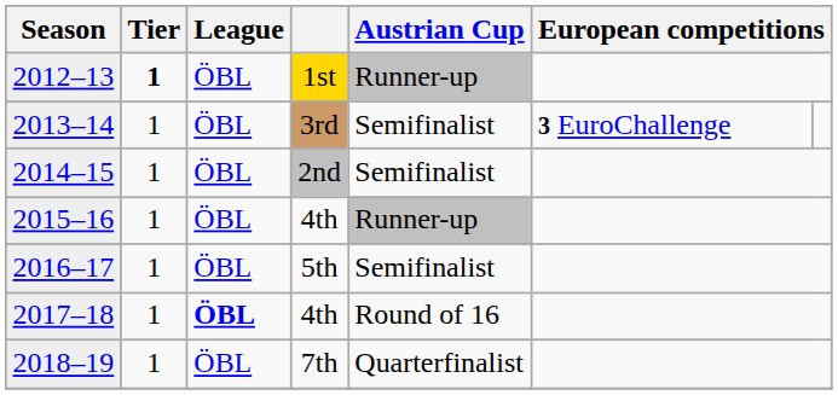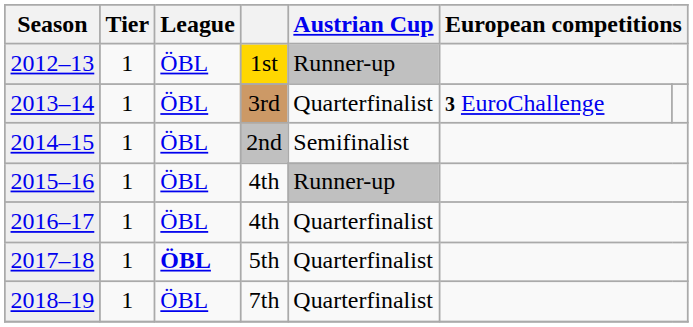 <table class="wikitable" style="font-size:85%">
 <tr>
 <th>Season</th>
 <th>Tier</th>
 <th>League</th>
 <th></th>
 <th><a href='#'>Austrian Cup</a></th>
 <th colspan=2>European competitions</th>
 </tr>
 <tr>
 <td style="background:#efefef;"><a href='#'>2012–13</a></td>
-<td align="center"><strong>1</strong></td>
+<td align="center">1</td>
 <td><a href='#'>ÖBL</a></td>
 <td style="background:gold" align="center">1st</td>
 <td style="background:silver">Runner-up</td>
 <td colspan=2></td>
 </tr>
 <tr>
 <td style="background:#efefef;"><a href='#'>2013–14</a></td>
 <td align="center">1</td>
 <td><a href='#'>ÖBL</a></td>
 <td style="background:#CC9966" align=center>3rd</td>
-<td>Semifinalist</td>
+<td>Quarterfinalist</td>
 <td><small><strong>3</strong></small> <a href='#'>EuroChallenge</a></td>
 <td></td>
 </tr>
 <tr>
 <td style="background:#efefef;"><a href='#'>2014–15</a></td>
 <td align="center">1</td>
 <td><a href='#'>ÖBL</a></td>
 <td style="background:silver" align=center>2nd</td>
 <td>Semifinalist</td>
 <td colspan=2></td>
 </tr>
 <tr>
 <td style="background:#efefef;"><a href='#'>2015–16</a></td>
 <td align="center">1</td>
 <td><a href='#'>ÖBL</a></td>
 <td align=center>4th</td>
 <td bgcolor=silver>Runner-up</td>
 <td colspan=2></td>
 </tr>
 <tr>
 <td style="background:#efefef;"><a href='#'>2016–17</a></td>
 <td align="center">1</td>
 <td><a href='#'>ÖBL</a></td>
-<td align=center>5th</td>
-<td>Semifinalist</td>
+<td align=center>4th</td>
+<td>Quarterfinalist</td>
 <td colspan=2></td>
 </tr>
 <tr>
 <td style="background:#efefef;"><a href='#'>2017–18</a></td>
 <td align="center">1</td>
 <td><strong><a href='#'>ÖBL</a></strong></td>
-<td align=center>4th</td>
-<td>Round of 16</td>
+<td align=center>5th</td>
+<td>Quarterfinalist</td>
 <td colspan=2></td>
 </tr>
 <tr>
 <td style="background:#efefef;"><a href='#'>2018–19</a></td>
 <td align=center>1</td>
 <td><a href='#'>ÖBL</a></td>
 <td align=center>7th</td>
 <td>Quarterfinalist</td>
 <td colspan=2></td>
 </tr>
 <tr>
 </tr>
 </table>
